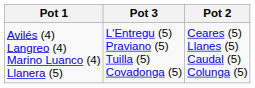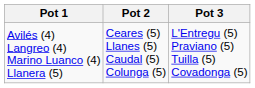 <table class=wikitable>
 <tr>
 <th>Pot 1</th>
+<th>Pot 2</th>
 <th>Pot 3</th>
-<th>Pot 2</th>
 </tr>
 <tr>
 <td><a href='#'>Avilés</a><sup></sup> (4)<br><a href='#'>Langreo</a> (4)<br><a href='#'>Marino Luanco</a> (4)<br><a href='#'>Llanera</a> (5)</td>
+<td><a href='#'>Ceares</a> (5)<br><a href='#'>Llanes</a> (5)<br><a href='#'>Caudal</a> (5)<br><a href='#'>Colunga</a> (5)</td>
 <td><a href='#'>L'Entregu</a> (5)<br><a href='#'>Praviano</a> (5)<br><a href='#'>Tuilla</a> (5)<br><a href='#'>Covadonga</a> (5)</td>
-<td><a href='#'>Ceares</a> (5)<br><a href='#'>Llanes</a> (5)<br><a href='#'>Caudal</a> (5)<br><a href='#'>Colunga</a> (5)</td>
 </tr>
 </table>
